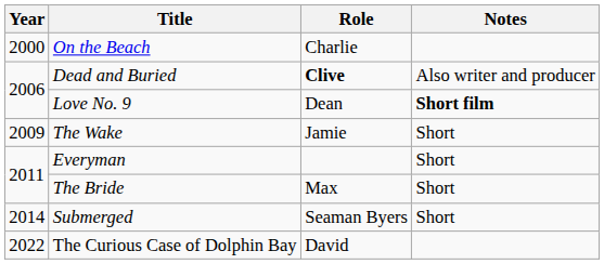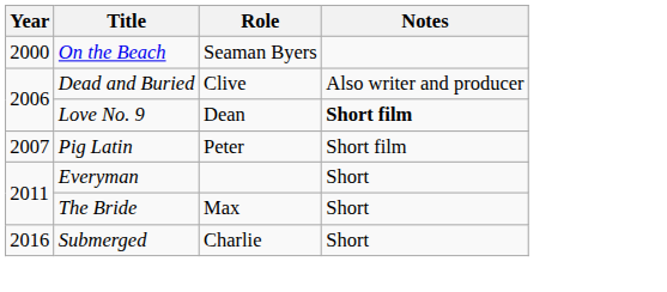 <table class="wikitable sortable">
 <tr>
 <th>Year</th>
 <th>Title</th>
 <th>Role</th>
 <th>Notes</th>
 </tr>
 <tr>
 <td>2000</td>
 <td><em><a href='#'>On the Beach</a></em></td>
-<td>Charlie</td>
+<td>Seaman Byers</td>
 <td></td>
 </tr>
 <tr>
 <td rowspan="2">2006</td>
 <td><em>Dead and Buried</em></td>
-<td><strong>Clive</strong></td>
+<td>Clive</td>
 <td>Also writer and producer</td>
 </tr>
 <tr>
 <td><em>Love No. 9</em></td>
 <td>Dean</td>
 <td><strong>Short film</strong></td>
 </tr>
 <tr>
-<td>2009</td>
-<td><em>The Wake</em></td>
-<td>Jamie</td>
-<td>Short</td>
+<td>2007</td>
+<td><em>Pig Latin</em></td>
+<td>Peter</td>
+<td>Short film</td>
 </tr>
 <tr>
 <td rowspan="2">2011</td>
 <td><em>Everyman</em></td>
 <td></td>
 <td>Short</td>
 </tr>
 <tr>
 <td><em>The Bride</em></td>
 <td>Max</td>
 <td>Short</td>
 </tr>
 <tr>
-<td>2014</td>
+<td>2016</td>
 <td><em>Submerged</em></td>
-<td>Seaman Byers</td>
+<td>Charlie</td>
 <td>Short</td>
 </tr>
-<tr>
-<td>2022</td>
-<td>The Curious Case of Dolphin Bay</td>
-<td>David</td>
-<td></td>
-</tr>
 </table>
